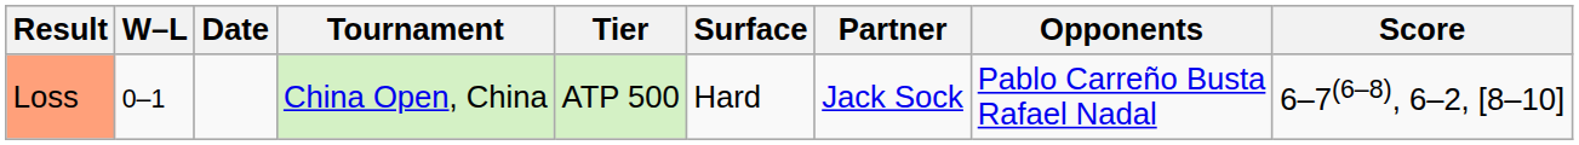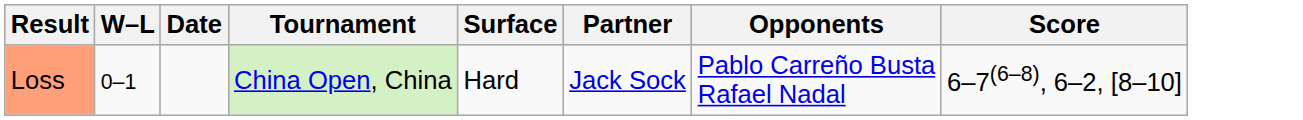 <table class="wikitable nowrap">
 <tr>
 <th>Result</th>
 <th class="unsortable">W–L</th>
 <th>Date</th>
 <th>Tournament</th>
-<th>Tier</th>
 <th>Surface</th>
 <th>Partner</th>
 <th>Opponents</th>
 <th class="unsortable">Score</th>
 </tr>
 <tr>
 <td bgcolor=FFA07A>Loss</td>
 <td><small>0–1</small></td>
 <td><a href='#'></a></td>
 <td bgcolor=d4f1c5><a href='#'>China Open</a>, China</td>
-<td bgcolor=d4f1c5>ATP 500</td>
 <td>Hard</td>
 <td> <a href='#'>Jack Sock</a></td>
 <td> <a href='#'>Pablo Carreño Busta</a><br>  <a href='#'>Rafael Nadal</a></td>
 <td>6–7<sup>(6–8)</sup>, 6–2, [8–10]</td>
 </tr>
 </table>
